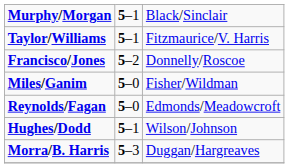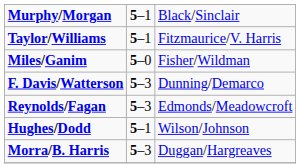 <table class="wikitable ">
 <tr>
 <td>  <strong><a href='#'>Murphy</a>/<a href='#'>Morgan</a></strong></td>
 <td style="text-align:center;"><strong>5</strong>–1</td>
 <td>  <a href='#'>Black</a>/<a href='#'>Sinclair</a></td>
 </tr>
 <tr>
 <td>  <strong><a href='#'>Taylor</a>/<a href='#'>Williams</a></strong></td>
 <td style="text-align:center;"><strong>5</strong>–1</td>
 <td>  <a href='#'>Fitzmaurice</a>/<a href='#'>V. Harris</a></td>
 </tr>
 <tr>
-<td>  <strong><a href='#'>Francisco</a>/<a href='#'>Jones</a></strong></td>
-<td style="text-align:center;"><strong>5</strong>–2</td>
-<td>  <a href='#'>Donnelly</a>/<a href='#'>Roscoe</a></td>
-</tr>
-<tr>
 <td>  <strong><a href='#'>Miles</a>/<a href='#'>Ganim</a></strong></td>
 <td style="text-align:center;"><strong>5</strong>–0</td>
 <td>  <a href='#'>Fisher</a>/<a href='#'>Wildman</a></td>
 </tr>
 <tr>
+<td>  <strong><a href='#'>F. Davis</a>/<a href='#'>Watterson</a></strong></td>
+<td style="text-align:center;"><strong>5</strong>–3</td>
+<td>  <a href='#'>Dunning</a>/<a href='#'>Demarco</a></td>
+</tr>
+<tr>
 <td>  <strong><a href='#'>Reynolds</a>/<a href='#'>Fagan</a></strong></td>
-<td style="text-align:center;"><strong>5</strong>–0</td>
+<td style="text-align:center;"><strong>5</strong>–3</td>
 <td>  <a href='#'>Edmonds</a>/<a href='#'>Meadowcroft</a></td>
 </tr>
 <tr>
 <td>  <strong><a href='#'>Hughes</a>/<a href='#'>Dodd</a></strong></td>
 <td style="text-align:center;"><strong>5</strong>–1</td>
 <td>  <a href='#'>Wilson</a>/<a href='#'>Johnson</a></td>
 </tr>
 <tr>
 <td>  <strong><a href='#'>Morra</a>/<a href='#'>B. Harris</a></strong></td>
 <td style="text-align:center;"><strong>5</strong>–3</td>
 <td>  <a href='#'>Duggan</a>/<a href='#'>Hargreaves</a></td>
 </tr>
 <tr>
 </tr>
 </table>
